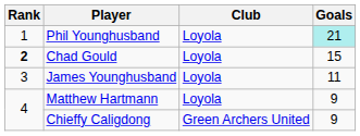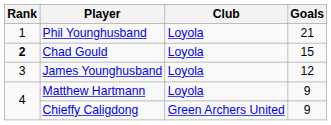 <table class="wikitable" style="text-align:center">
 <tr>
 <th>Rank</th>
 <th>Player</th>
 <th>Club</th>
 <th>Goals</th>
 </tr>
 <tr>
 <td rowspan="1">1</td>
 <td align=left> <a href='#'>Phil Younghusband</a></td>
 <td align=left><a href='#'>Loyola</a></td>
-<td style="background: paleturquoise;">21</td>
+<td>21</td>
 </tr>
 <tr>
 <td rowspan="1"><strong>2</strong></td>
 <td align=left> <a href='#'>Chad Gould</a></td>
 <td align=left><a href='#'>Loyola</a></td>
 <td>15</td>
 </tr>
 <tr>
 <td rowspan="1">3</td>
 <td align=left> <a href='#'>James Younghusband</a></td>
 <td align=left><a href='#'>Loyola</a></td>
-<td>11</td>
+<td>12</td>
 </tr>
 <tr>
 <td rowspan="2">4</td>
 <td align=left> <a href='#'>Matthew Hartmann</a></td>
 <td align=left><a href='#'>Loyola</a></td>
 <td>9</td>
 </tr>
 <tr>
 <td align=left> <a href='#'>Chieffy Caligdong</a></td>
 <td align=left><a href='#'>Green Archers United</a></td>
 <td>9</td>
 </tr>
 </table>
